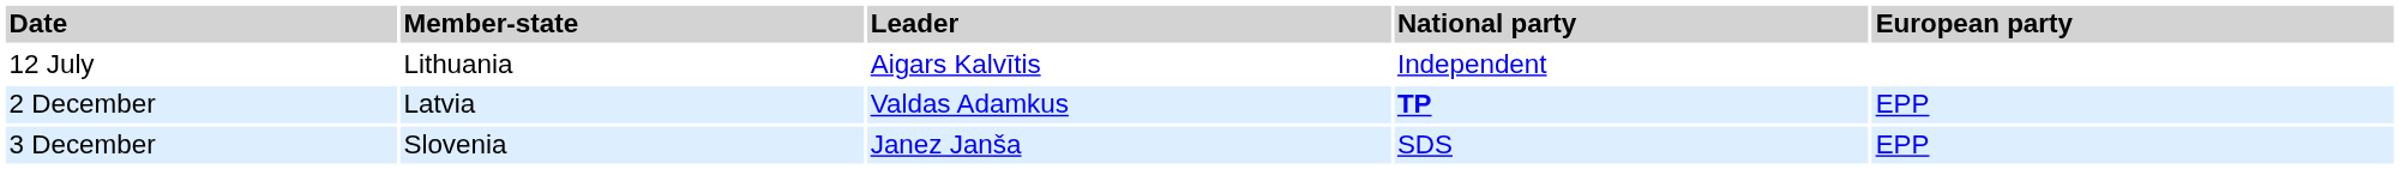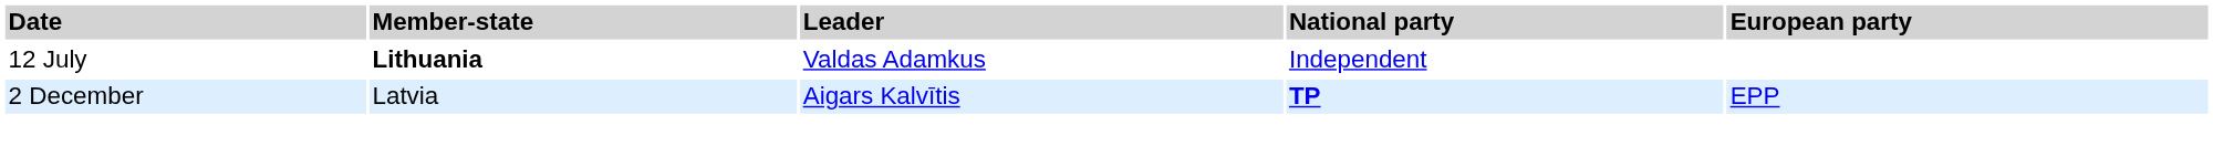 <table border=0 cellpadding=2 cellspacing=2 width=90%>
 <tr ---- bgcolor=lightgrey>
 <td><strong>Date</strong></td>
 <td><strong>Member-state</strong></td>
 <td><strong>Leader</strong></td>
 <td><strong>National party</strong></td>
 <td><strong>European party</strong></td>
 </tr>
 <tr ----bgcolor=lightgrey>
 <td>12 July</td>
-<td>Lithuania</td>
-<td><a href='#'>Aigars Kalvītis</a></td>
+<td><strong>Lithuania</strong></td>
+<td><a href='#'>Valdas Adamkus</a></td>
 <td colspan=2><a href='#'>Independent</a></td>
 </tr>
 <tr ---- bgcolor=#DDEEFF>
 <td>2 December</td>
 <td>Latvia</td>
-<td><a href='#'>Valdas Adamkus</a></td>
+<td><a href='#'>Aigars Kalvītis</a></td>
 <td><strong><a href='#'>TP</a></strong></td>
 <td><a href='#'>EPP</a></td>
 </tr>
-<tr ---- bgcolor=#DDEEFF>
-<td>3 December</td>
-<td>Slovenia</td>
-<td><a href='#'>Janez Janša</a></td>
-<td><a href='#'>SDS</a></td>
-<td><a href='#'>EPP</a></td>
-</tr>
 </table>
